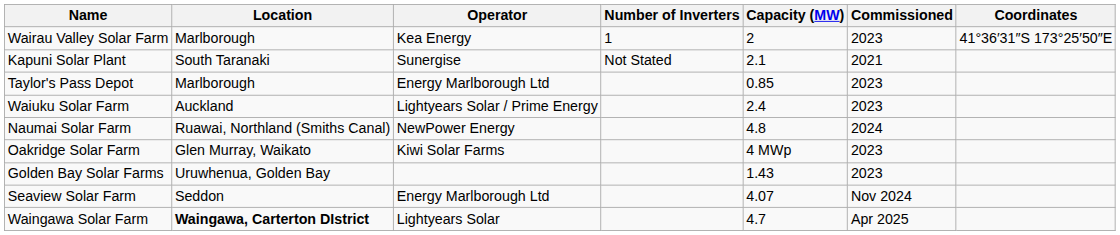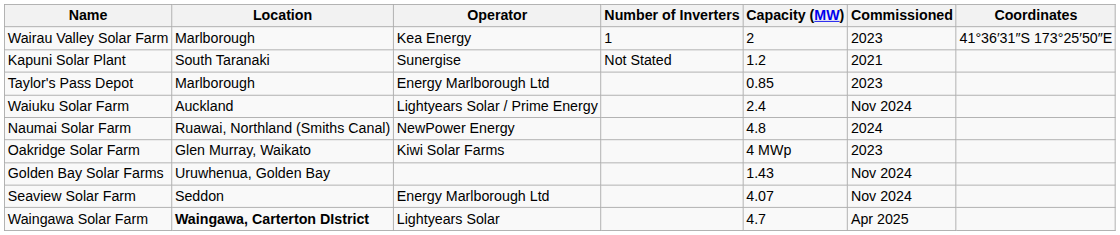 <table class="wikitable sortable">
 <tr>
 <th>Name</th>
 <th>Location</th>
 <th>Operator</th>
 <th>Number of Inverters</th>
 <th>Capacity (<a href='#'>MW</a>)</th>
 <th>Commissioned</th>
 <th>Coordinates</th>
 </tr>
 <tr>
 <td>Wairau Valley Solar Farm</td>
 <td>Marlborough</td>
 <td>Kea Energy</td>
 <td>1</td>
 <td>2</td>
 <td>2023</td>
 <td>41°36′31″S 173°25′50″E</td>
 </tr>
 <tr>
 <td>Kapuni Solar Plant</td>
 <td>South Taranaki</td>
 <td>Sunergise</td>
 <td>Not Stated</td>
-<td>2.1</td>
+<td>1.2</td>
 <td>2021</td>
 <td></td>
 </tr>
 <tr>
 <td>Taylor's Pass Depot</td>
 <td>Marlborough</td>
 <td>Energy Marlborough Ltd</td>
 <td></td>
 <td>0.85</td>
 <td>2023</td>
 <td></td>
 </tr>
 <tr>
 <td>Waiuku Solar Farm</td>
 <td>Auckland</td>
 <td>Lightyears Solar / Prime Energy</td>
 <td></td>
 <td>2.4</td>
-<td>2023</td>
+<td>Nov 2024</td>
 <td></td>
 </tr>
 <tr>
 <td>Naumai Solar Farm</td>
 <td>Ruawai, Northland (Smiths Canal)</td>
 <td>NewPower Energy</td>
 <td></td>
 <td>4.8</td>
 <td>2024</td>
 <td></td>
 </tr>
 <tr>
 <td>Oakridge Solar Farm</td>
 <td>Glen Murray, Waikato</td>
 <td>Kiwi Solar Farms</td>
 <td></td>
 <td>4 MWp</td>
 <td>2023</td>
 <td></td>
 </tr>
 <tr>
 <td>Golden Bay Solar Farms</td>
 <td>Uruwhenua, Golden Bay</td>
 <td></td>
 <td></td>
 <td>1.43</td>
-<td>2023</td>
+<td>Nov 2024</td>
 <td></td>
 </tr>
 <tr>
 <td>Seaview Solar Farm</td>
 <td>Seddon</td>
 <td>Energy Marlborough Ltd</td>
 <td></td>
 <td>4.07</td>
 <td>Nov 2024</td>
 <td></td>
 </tr>
 <tr>
 <td>Waingawa Solar Farm</td>
 <td><strong>Waingawa, Carterton DIstrict</strong></td>
 <td>Lightyears Solar</td>
 <td></td>
 <td>4.7</td>
 <td>Apr 2025</td>
 <td></td>
 </tr>
 </table>
